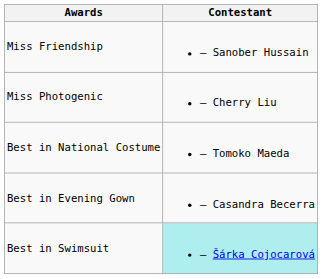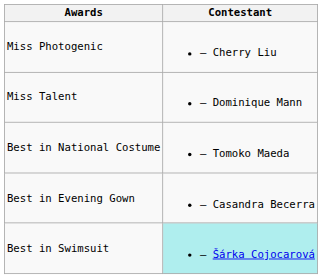 <table class="wikitable sortable" style="font-size:95%;">
 <tr>
 <th>Awards</th>
 <th>Contestant</th>
 </tr>
 <tr>
-<td>Miss Friendship</td>
-<td><br><ul><li><strong></strong> – Sanober Hussain</li></ul></td>
+<td>Miss Photogenic</td>
+<td><br><ul><li><strong></strong> – Cherry Liu</li></ul></td>
 </tr>
 <tr>
-<td>Miss Photogenic</td>
-<td><br><ul><li><strong></strong> – Cherry Liu</li></ul></td>
+<td>Miss Talent</td>
+<td><br><ul><li><strong></strong> – Dominique Mann</li></ul></td>
 </tr>
 <tr>
 <td>Best in National Costume</td>
 <td><br><ul><li><strong></strong> – Tomoko Maeda</li></ul></td>
 </tr>
 <tr>
 <td>Best in Evening Gown</td>
 <td><br><ul><li><strong></strong> – Casandra Becerra</li></ul></td>
 </tr>
 <tr>
 <td>Best in Swimsuit</td>
 <td style="background: paleturquoise;"><br><ul><li><strong></strong> – <a href='#'>Šárka Cojocarová</a></li></ul></td>
 </tr>
 </table>
